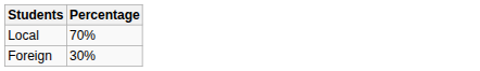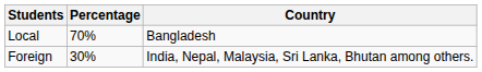 <table class="wikitable">
 <tr>
 <th>Students</th>
 <th>Percentage</th>
+<th>Country</th>
 </tr>
 <tr>
 <td>Local</td>
 <td>70%</td>
+<td>Bangladesh</td>
 </tr>
 <tr>
 <td>Foreign</td>
 <td>30%</td>
+<td>India, Nepal, Malaysia, Sri Lanka, Bhutan among others.</td>
 </tr>
 </table>
